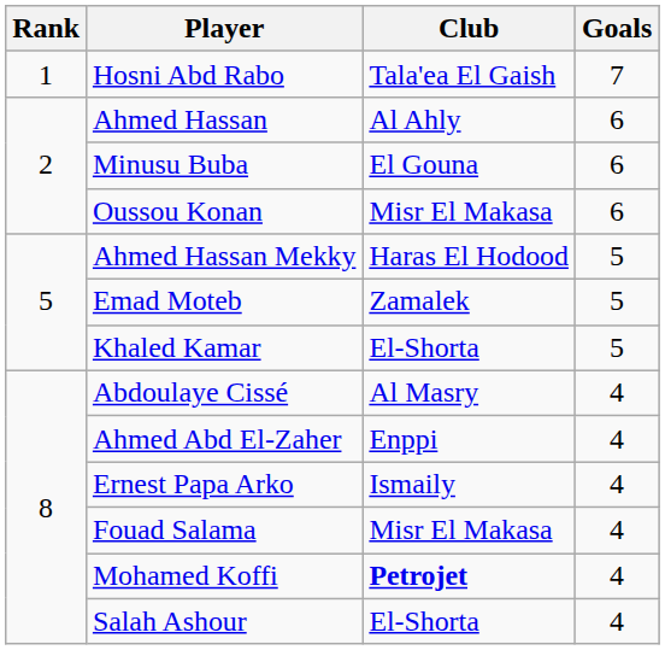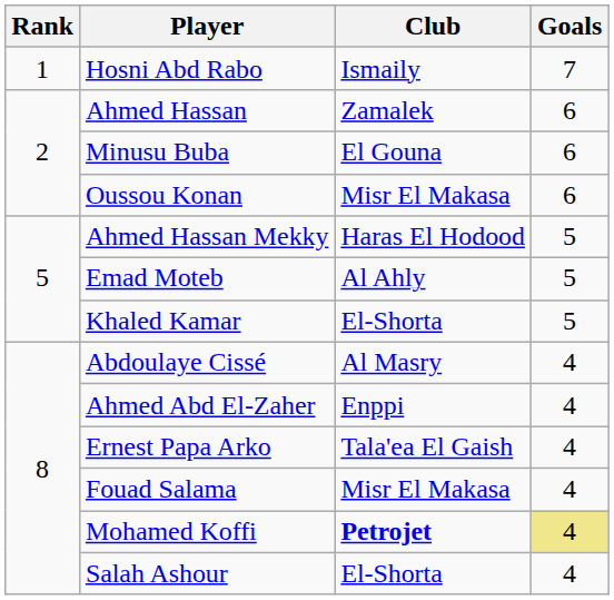 <table class="wikitable" style="text-align:center">
 <tr>
 <th>Rank</th>
 <th>Player</th>
 <th>Club</th>
 <th>Goals</th>
 </tr>
 <tr>
 <td rowspan="1">1</td>
 <td align="left"> <a href='#'>Hosni Abd Rabo</a></td>
-<td align="left"><a href='#'>Tala'ea El Gaish</a></td>
+<td align="left"><a href='#'>Ismaily</a></td>
 <td>7</td>
 </tr>
 <tr>
 <td rowspan="3">2</td>
 <td align="left"> <a href='#'>Ahmed Hassan</a></td>
-<td align="left"><a href='#'>Al Ahly</a></td>
+<td align="left"><a href='#'>Zamalek</a></td>
 <td>6</td>
 </tr>
 <tr>
 <td align="left"> <a href='#'>Minusu Buba</a></td>
 <td align="left"><a href='#'>El Gouna</a></td>
 <td>6</td>
 </tr>
 <tr>
 <td align="left"> <a href='#'>Oussou Konan</a></td>
 <td align="left"><a href='#'>Misr El Makasa</a></td>
 <td>6</td>
 </tr>
 <tr>
 <td rowspan="3">5</td>
 <td align="left"> <a href='#'>Ahmed Hassan Mekky</a></td>
 <td align="left"><a href='#'>Haras El Hodood</a></td>
 <td>5</td>
 </tr>
 <tr>
 <td align="left"> <a href='#'>Emad Moteb</a></td>
-<td align="left"><a href='#'>Zamalek</a></td>
+<td align="left"><a href='#'>Al Ahly</a></td>
 <td>5</td>
 </tr>
 <tr>
 <td align="left"> <a href='#'>Khaled Kamar</a></td>
 <td align="left"><a href='#'>El-Shorta</a></td>
 <td>5</td>
 </tr>
 <tr>
 <td rowspan="6">8</td>
 <td align="left"> <a href='#'>Abdoulaye Cissé</a></td>
 <td align="left"><a href='#'>Al Masry</a></td>
 <td>4</td>
 </tr>
 <tr>
 <td align="left"> <a href='#'>Ahmed Abd El-Zaher</a></td>
 <td align="left"><a href='#'>Enppi</a></td>
 <td>4</td>
 </tr>
 <tr>
 <td align="left"> <a href='#'>Ernest Papa Arko</a></td>
-<td align="left"><a href='#'>Ismaily</a></td>
+<td align="left"><a href='#'>Tala'ea El Gaish</a></td>
 <td>4</td>
 </tr>
 <tr>
 <td align="left"> <a href='#'>Fouad Salama</a></td>
 <td align="left"><a href='#'>Misr El Makasa</a></td>
 <td>4</td>
 </tr>
 <tr>
 <td align="left"> <a href='#'>Mohamed Koffi</a></td>
 <td align="left"><strong><a href='#'>Petrojet</a></strong></td>
-<td>4</td>
+<td style="background: khaki;">4</td>
 </tr>
 <tr>
 <td align="left"> <a href='#'>Salah Ashour</a></td>
 <td align="left"><a href='#'>El-Shorta</a></td>
 <td>4</td>
 </tr>
 </table>
